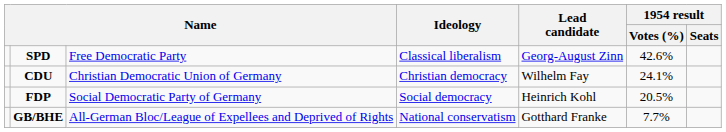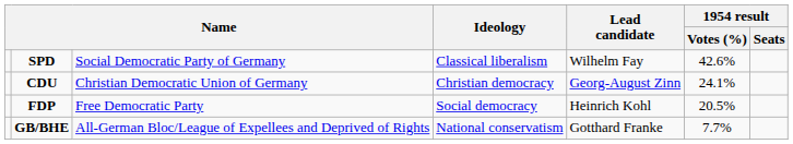 <table class="wikitable">
 <tr>
 <th rowspan=2 colspan=3>Name</th>
 <th rowspan=2>Ideology</th>
 <th rowspan=2>Lead<br>candidate</th>
 <th colspan=2>1954 result</th>
 </tr>
 <tr>
 <th>Votes (%)</th>
 <th>Seats</th>
 </tr>
 <tr>
 <td bgcolor=></td>
 <td align=center><strong>SPD</strong></td>
-<td><a href='#'>Free Democratic Party</a><br></td>
+<td><a href='#'>Social Democratic Party of Germany</a><br></td>
 <td><a href='#'>Classical liberalism</a></td>
-<td><a href='#'>Georg-August Zinn</a></td>
+<td>Wilhelm Fay</td>
 <td align=center>42.6%</td>
 <td></td>
 </tr>
 <tr>
 <td bgcolor=></td>
 <td align=center><strong>CDU</strong></td>
 <td><a href='#'>Christian Democratic Union of Germany</a><br></td>
 <td><a href='#'>Christian democracy</a></td>
-<td>Wilhelm Fay</td>
+<td><a href='#'>Georg-August Zinn</a></td>
 <td align=center>24.1%</td>
 <td></td>
 </tr>
 <tr>
 <td bgcolor=></td>
 <td align=center><strong>FDP</strong></td>
-<td><a href='#'>Social Democratic Party of Germany</a><br></td>
+<td><a href='#'>Free Democratic Party</a><br></td>
 <td><a href='#'>Social democracy</a></td>
 <td>Heinrich Kohl</td>
 <td align=center>20.5%</td>
 <td></td>
 </tr>
 <tr>
 <td bgcolor=></td>
 <td align=center><strong>GB/BHE</strong></td>
 <td><a href='#'>All-German Bloc/League of Expellees and Deprived of Rights</a><br></td>
 <td><a href='#'>National conservatism</a></td>
 <td>Gotthard Franke</td>
 <td align=center>7.7%</td>
 <td></td>
 </tr>
 </table>
